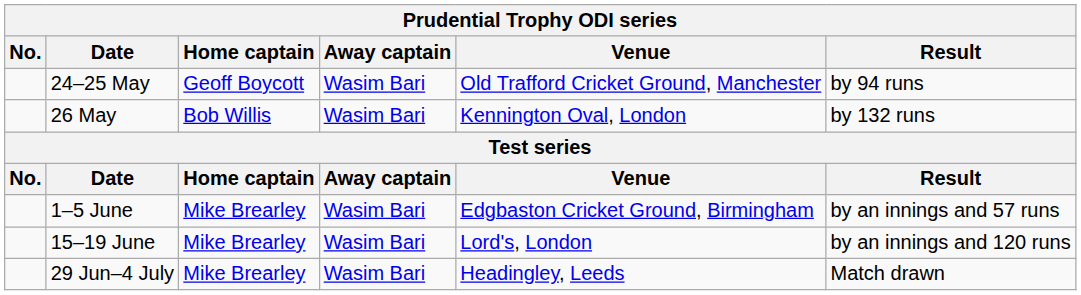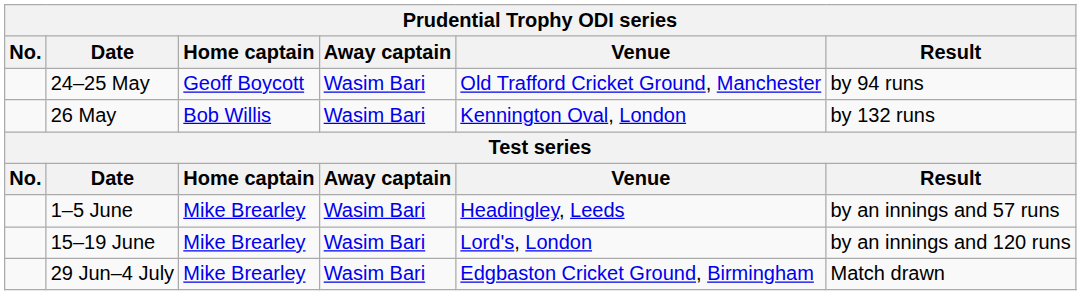 <table class="wikitable">
 <tr>
 <th colspan="9">Prudential Trophy ODI series</th>
 </tr>
 <tr>
 <th>No.</th>
 <th>Date</th>
 <th>Home captain</th>
 <th>Away captain</th>
 <th>Venue</th>
 <th>Result</th>
 </tr>
 <tr>
 <td></td>
 <td>24–25 May</td>
 <td><a href='#'>Geoff Boycott</a></td>
 <td><a href='#'>Wasim Bari</a></td>
 <td><a href='#'>Old Trafford Cricket Ground</a>, <a href='#'>Manchester</a></td>
 <td> by 94 runs</td>
 </tr>
 <tr>
 <td></td>
 <td>26 May</td>
 <td><a href='#'>Bob Willis</a></td>
 <td><a href='#'>Wasim Bari</a></td>
 <td><a href='#'>Kennington Oval</a>, <a href='#'>London</a></td>
 <td> by 132 runs</td>
 </tr>
 <tr>
 <th colspan="9">Test series</th>
 </tr>
 <tr>
 <th>No.</th>
 <th>Date</th>
 <th>Home captain</th>
 <th>Away captain</th>
 <th>Venue</th>
 <th>Result</th>
 </tr>
 <tr>
 <td></td>
 <td>1–5 June</td>
 <td><a href='#'>Mike Brearley</a></td>
 <td><a href='#'>Wasim Bari</a></td>
-<td><a href='#'>Edgbaston Cricket Ground</a>, <a href='#'>Birmingham</a></td>
+<td><a href='#'>Headingley</a>, <a href='#'>Leeds</a></td>
 <td> by an innings and 57 runs</td>
 </tr>
 <tr>
 <td></td>
 <td>15–19 June</td>
 <td><a href='#'>Mike Brearley</a></td>
 <td><a href='#'>Wasim Bari</a></td>
 <td><a href='#'>Lord's</a>, <a href='#'>London</a></td>
 <td> by an innings and 120 runs</td>
 </tr>
 <tr>
 <td></td>
 <td>29 Jun–4 July</td>
 <td><a href='#'>Mike Brearley</a></td>
 <td><a href='#'>Wasim Bari</a></td>
-<td><a href='#'>Headingley</a>, <a href='#'>Leeds</a></td>
+<td><a href='#'>Edgbaston Cricket Ground</a>, <a href='#'>Birmingham</a></td>
 <td>Match drawn</td>
 </tr>
 </table>
